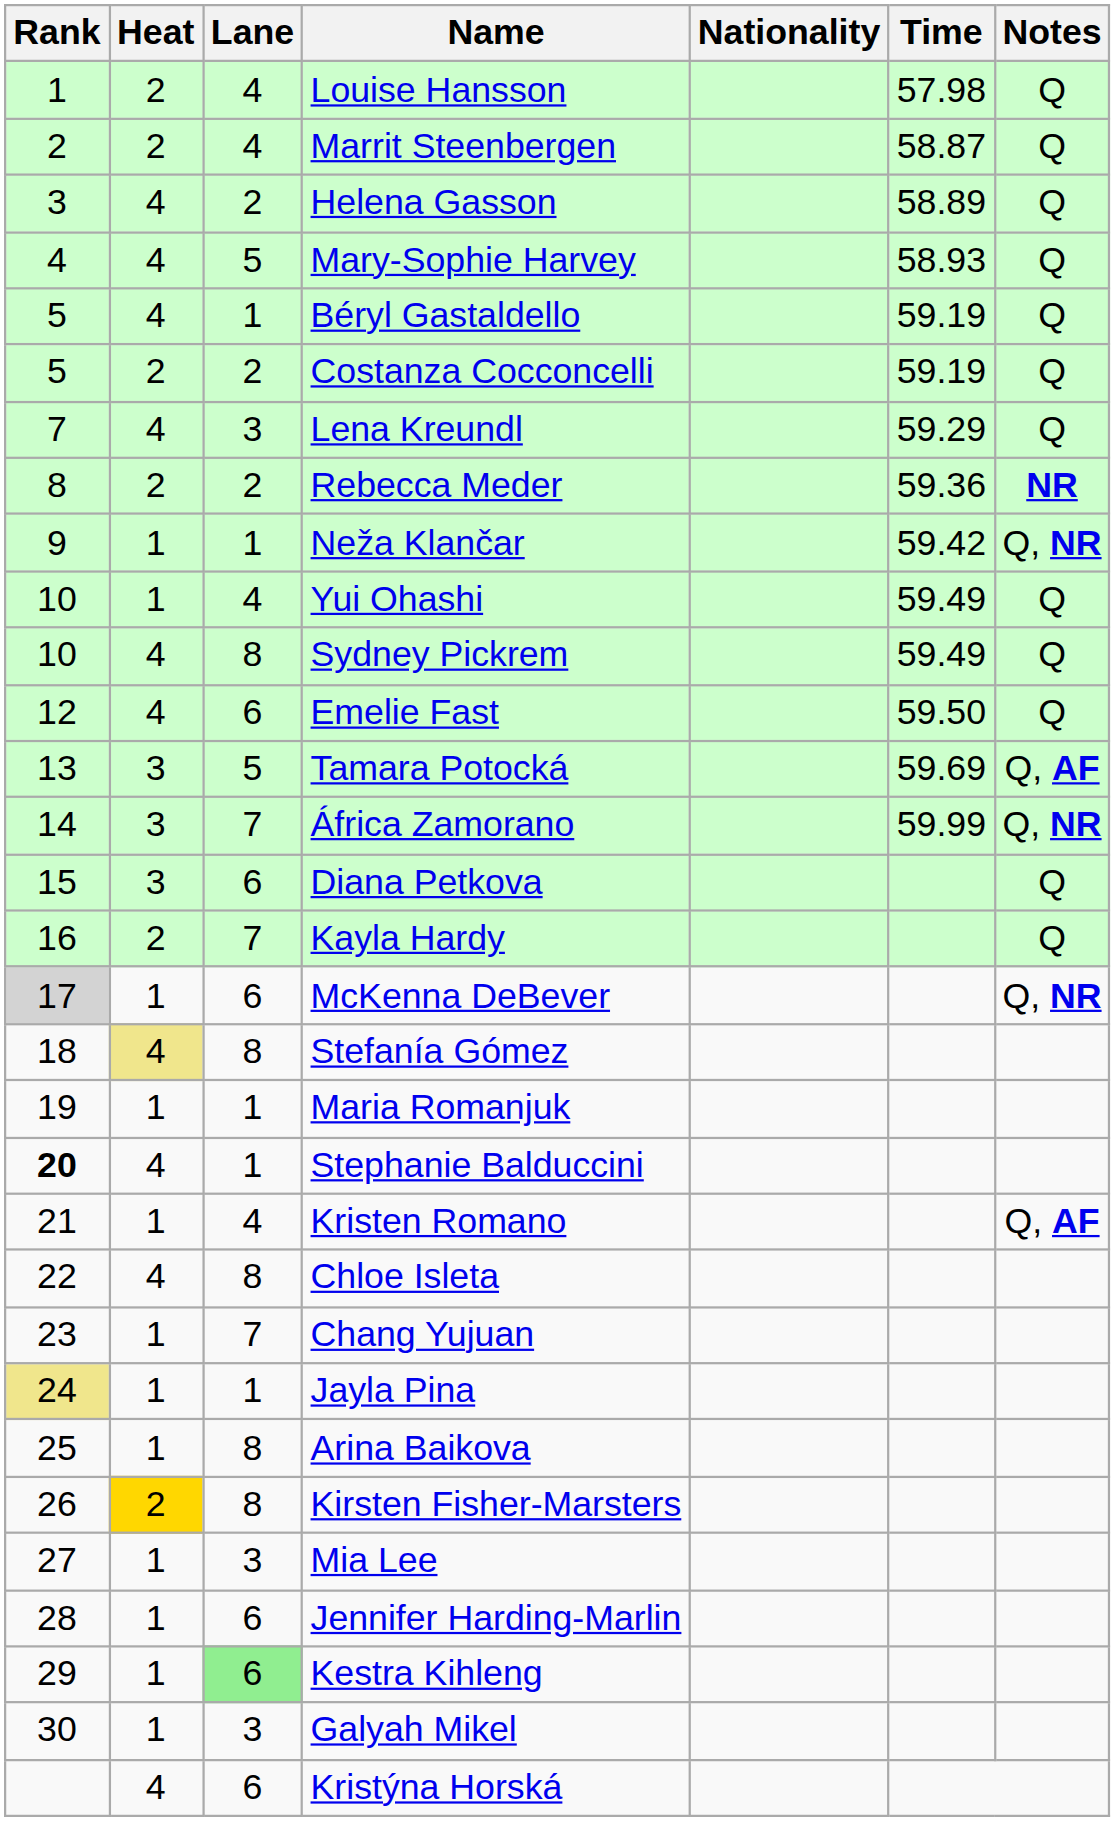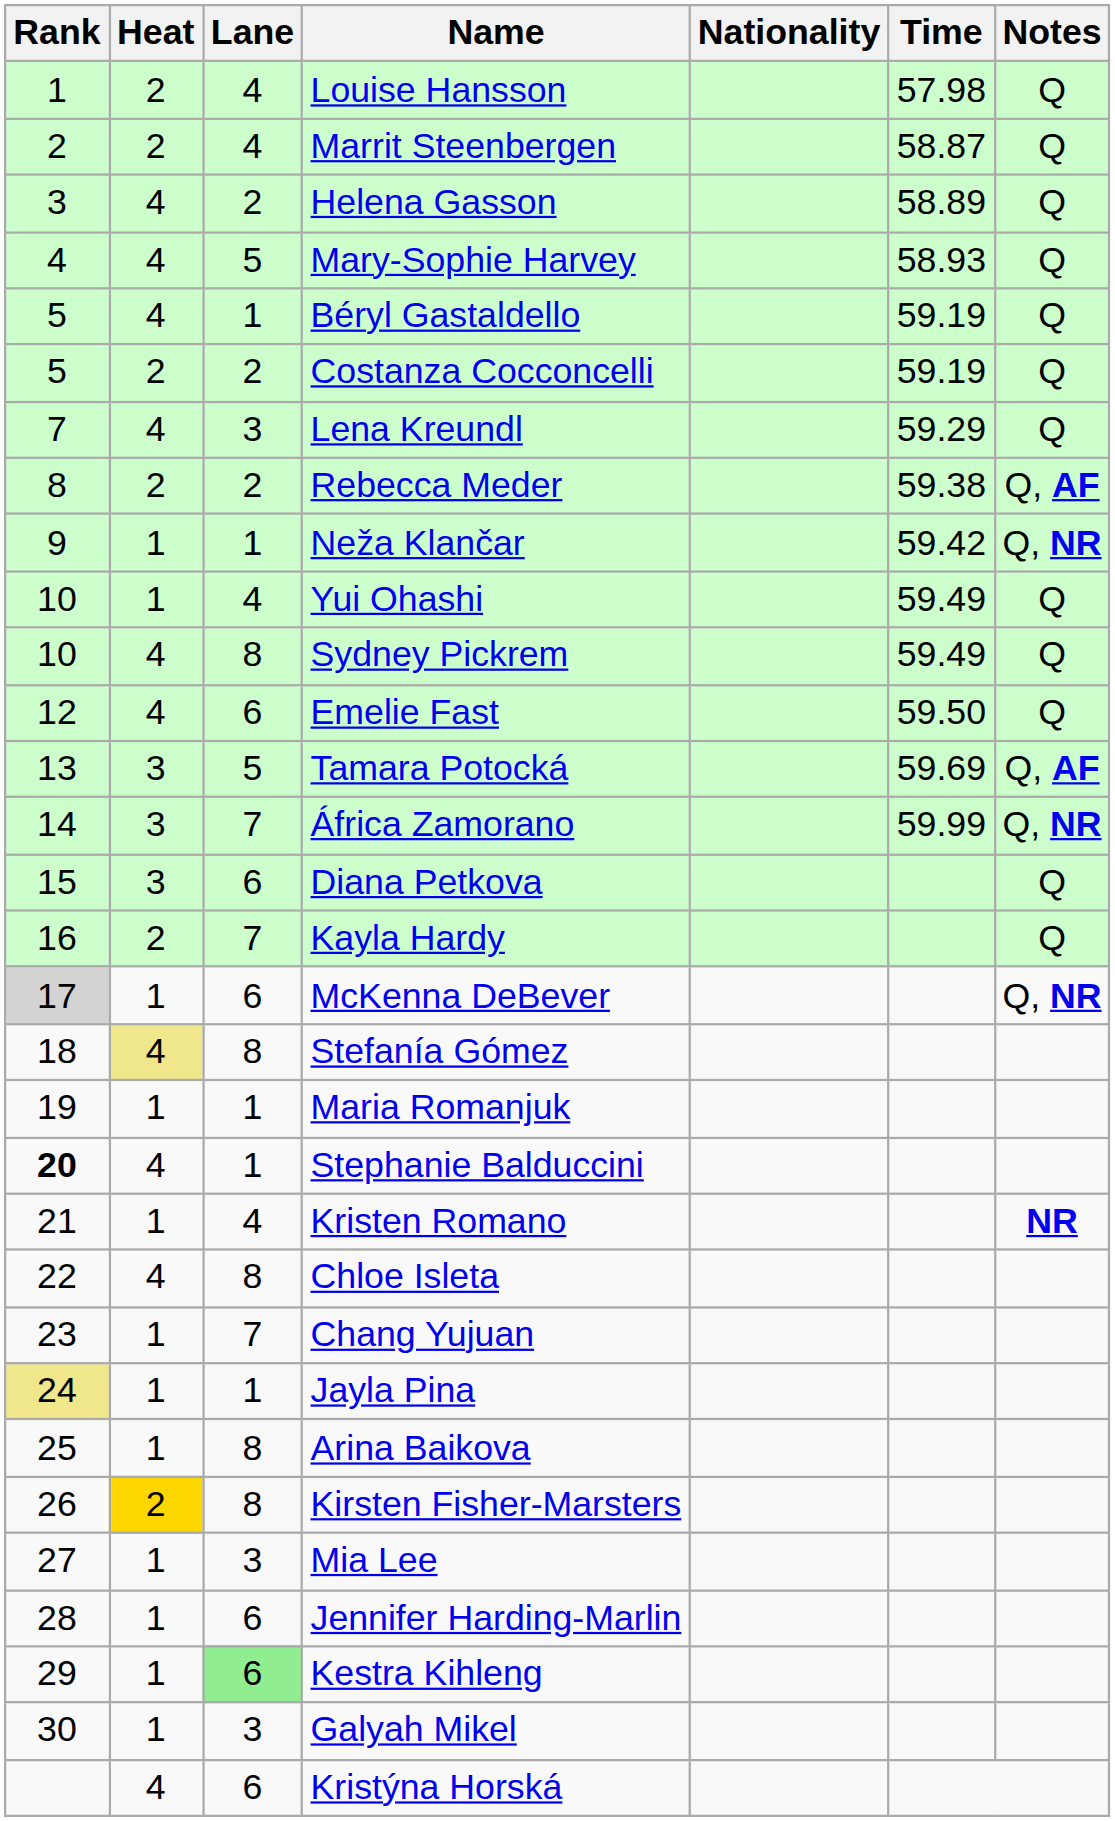 <table class="wikitable sortable" style="text-align:center">
 <tr>
 <th>Rank</th>
 <th>Heat</th>
 <th>Lane</th>
 <th>Name</th>
 <th>Nationality</th>
 <th>Time</th>
 <th>Notes</th>
 </tr>
 <tr bgcolor=ccffcc>
 <td>1</td>
 <td>2</td>
 <td>4</td>
 <td align=left><a href='#'>Louise Hansson</a></td>
 <td align=left></td>
 <td>57.98</td>
 <td>Q</td>
 </tr>
 <tr bgcolor=ccffcc>
 <td>2</td>
 <td>2</td>
 <td>4</td>
 <td align=left><a href='#'>Marrit Steenbergen</a></td>
 <td align=left></td>
 <td>58.87</td>
 <td>Q</td>
 </tr>
 <tr bgcolor=ccffcc>
 <td>3</td>
 <td>4</td>
 <td>2</td>
 <td align=left><a href='#'>Helena Gasson</a></td>
 <td align=left></td>
 <td>58.89</td>
 <td>Q</td>
 </tr>
 <tr bgcolor=ccffcc>
 <td>4</td>
 <td>4</td>
 <td>5</td>
 <td align=left><a href='#'>Mary-Sophie Harvey</a></td>
 <td align=left></td>
 <td>58.93</td>
 <td>Q</td>
 </tr>
 <tr bgcolor=ccffcc>
 <td>5</td>
 <td>4</td>
 <td>1</td>
 <td align=left><a href='#'>Béryl Gastaldello</a></td>
 <td align=left></td>
 <td>59.19</td>
 <td>Q</td>
 </tr>
 <tr bgcolor=ccffcc>
 <td>5</td>
 <td>2</td>
 <td>2</td>
 <td align=left><a href='#'>Costanza Cocconcelli</a></td>
 <td align=left></td>
 <td>59.19</td>
 <td>Q</td>
 </tr>
 <tr bgcolor=ccffcc>
 <td>7</td>
 <td>4</td>
 <td>3</td>
 <td align=left><a href='#'>Lena Kreundl</a></td>
 <td align=left></td>
 <td>59.29</td>
 <td>Q</td>
 </tr>
 <tr bgcolor=ccffcc>
 <td>8</td>
 <td>2</td>
 <td>2</td>
 <td align=left><a href='#'>Rebecca Meder</a></td>
 <td align=left></td>
-<td>59.36</td>
-<td><strong><a href='#'>NR</a></strong></td>
+<td>59.38</td>
+<td>Q, <strong><a href='#'>AF</a></strong></td>
 </tr>
 <tr bgcolor=ccffcc>
 <td>9</td>
 <td>1</td>
 <td>1</td>
 <td align=left><a href='#'>Neža Klančar</a></td>
 <td align=left></td>
 <td>59.42</td>
 <td>Q, <strong><a href='#'>NR</a></strong></td>
 </tr>
 <tr bgcolor=ccffcc>
 <td>10</td>
 <td>1</td>
 <td>4</td>
 <td align=left><a href='#'>Yui Ohashi</a></td>
 <td align=left></td>
 <td>59.49</td>
 <td>Q</td>
 </tr>
 <tr bgcolor=ccffcc>
 <td>10</td>
 <td>4</td>
 <td>8</td>
 <td align=left><a href='#'>Sydney Pickrem</a></td>
 <td align=left></td>
 <td>59.49</td>
 <td>Q</td>
 </tr>
 <tr bgcolor=ccffcc>
 <td>12</td>
 <td>4</td>
 <td>6</td>
 <td align=left><a href='#'>Emelie Fast</a></td>
 <td align=left></td>
 <td>59.50</td>
 <td>Q</td>
 </tr>
 <tr bgcolor=ccffcc>
 <td>13</td>
 <td>3</td>
 <td>5</td>
 <td align=left><a href='#'>Tamara Potocká</a></td>
 <td align=left></td>
 <td>59.69</td>
 <td>Q, <strong><a href='#'>AF</a></strong></td>
 </tr>
 <tr bgcolor=ccffcc>
 <td>14</td>
 <td>3</td>
 <td>7</td>
 <td align=left><a href='#'>África Zamorano</a></td>
 <td align=left></td>
 <td>59.99</td>
 <td>Q, <strong><a href='#'>NR</a></strong></td>
 </tr>
 <tr bgcolor=ccffcc>
 <td>15</td>
 <td>3</td>
 <td>6</td>
 <td align=left><a href='#'>Diana Petkova</a></td>
 <td align=left></td>
 <td></td>
 <td>Q</td>
 </tr>
 <tr bgcolor=ccffcc>
 <td>16</td>
 <td>2</td>
 <td>7</td>
 <td align=left><a href='#'>Kayla Hardy</a></td>
 <td align=left></td>
 <td></td>
 <td>Q</td>
 </tr>
 <tr>
 <td style="background: lightgrey;">17</td>
 <td>1</td>
 <td>6</td>
 <td align=left><a href='#'>McKenna DeBever</a></td>
 <td align=left></td>
 <td></td>
 <td>Q, <strong><a href='#'>NR</a></strong></td>
 </tr>
 <tr>
 <td>18</td>
 <td style="background: khaki;">4</td>
 <td>8</td>
 <td align=left><a href='#'>Stefanía Gómez</a></td>
 <td align=left></td>
 <td></td>
 <td></td>
 </tr>
 <tr>
 <td>19</td>
 <td>1</td>
 <td>1</td>
 <td align=left><a href='#'>Maria Romanjuk</a></td>
 <td align=left></td>
 <td></td>
 <td></td>
 </tr>
 <tr>
 <td><strong>20</strong></td>
 <td>4</td>
 <td>1</td>
 <td align=left><a href='#'>Stephanie Balduccini</a></td>
 <td align=left></td>
 <td></td>
 <td></td>
 </tr>
 <tr>
 <td>21</td>
 <td>1</td>
 <td>4</td>
 <td align=left><a href='#'>Kristen Romano</a></td>
 <td align=left></td>
 <td></td>
-<td>Q, <strong><a href='#'>AF</a></strong></td>
+<td><strong><a href='#'>NR</a></strong></td>
 </tr>
 <tr>
 <td>22</td>
 <td>4</td>
 <td>8</td>
 <td align=left><a href='#'>Chloe Isleta</a></td>
 <td align=left></td>
 <td></td>
 <td></td>
 </tr>
 <tr>
 <td>23</td>
 <td>1</td>
 <td>7</td>
 <td align=left><a href='#'>Chang Yujuan</a></td>
 <td align=left></td>
 <td></td>
 <td></td>
 </tr>
 <tr>
 <td style="background: khaki;">24</td>
 <td>1</td>
 <td>1</td>
 <td align=left><a href='#'>Jayla Pina</a></td>
 <td align=left></td>
 <td></td>
 <td></td>
 </tr>
 <tr>
 <td>25</td>
 <td>1</td>
 <td>8</td>
 <td align=left><a href='#'>Arina Baikova</a></td>
 <td align=left></td>
 <td></td>
 <td></td>
 </tr>
 <tr>
 <td>26</td>
 <td style="background: gold;">2</td>
 <td>8</td>
 <td align=left><a href='#'>Kirsten Fisher-Marsters</a></td>
 <td align=left></td>
 <td></td>
 <td></td>
 </tr>
 <tr>
 <td>27</td>
 <td>1</td>
 <td>3</td>
 <td align=left><a href='#'>Mia Lee</a></td>
 <td align=left></td>
 <td></td>
 <td></td>
 </tr>
 <tr>
 <td>28</td>
 <td>1</td>
 <td>6</td>
 <td align=left><a href='#'>Jennifer Harding-Marlin</a></td>
 <td align=left></td>
 <td></td>
 <td></td>
 </tr>
 <tr>
 <td>29</td>
 <td>1</td>
 <td style="background: lightgreen;">6</td>
 <td align=left><a href='#'>Kestra Kihleng</a></td>
 <td align=left></td>
 <td></td>
 <td></td>
 </tr>
 <tr>
 <td>30</td>
 <td>1</td>
 <td>3</td>
 <td align=left><a href='#'>Galyah Mikel</a></td>
 <td align=left></td>
 <td></td>
 <td></td>
 </tr>
 <tr>
 <td></td>
 <td>4</td>
 <td>6</td>
 <td align=left><a href='#'>Kristýna Horská</a></td>
 <td align=left></td>
 <td colspan=2></td>
 </tr>
 </table>
